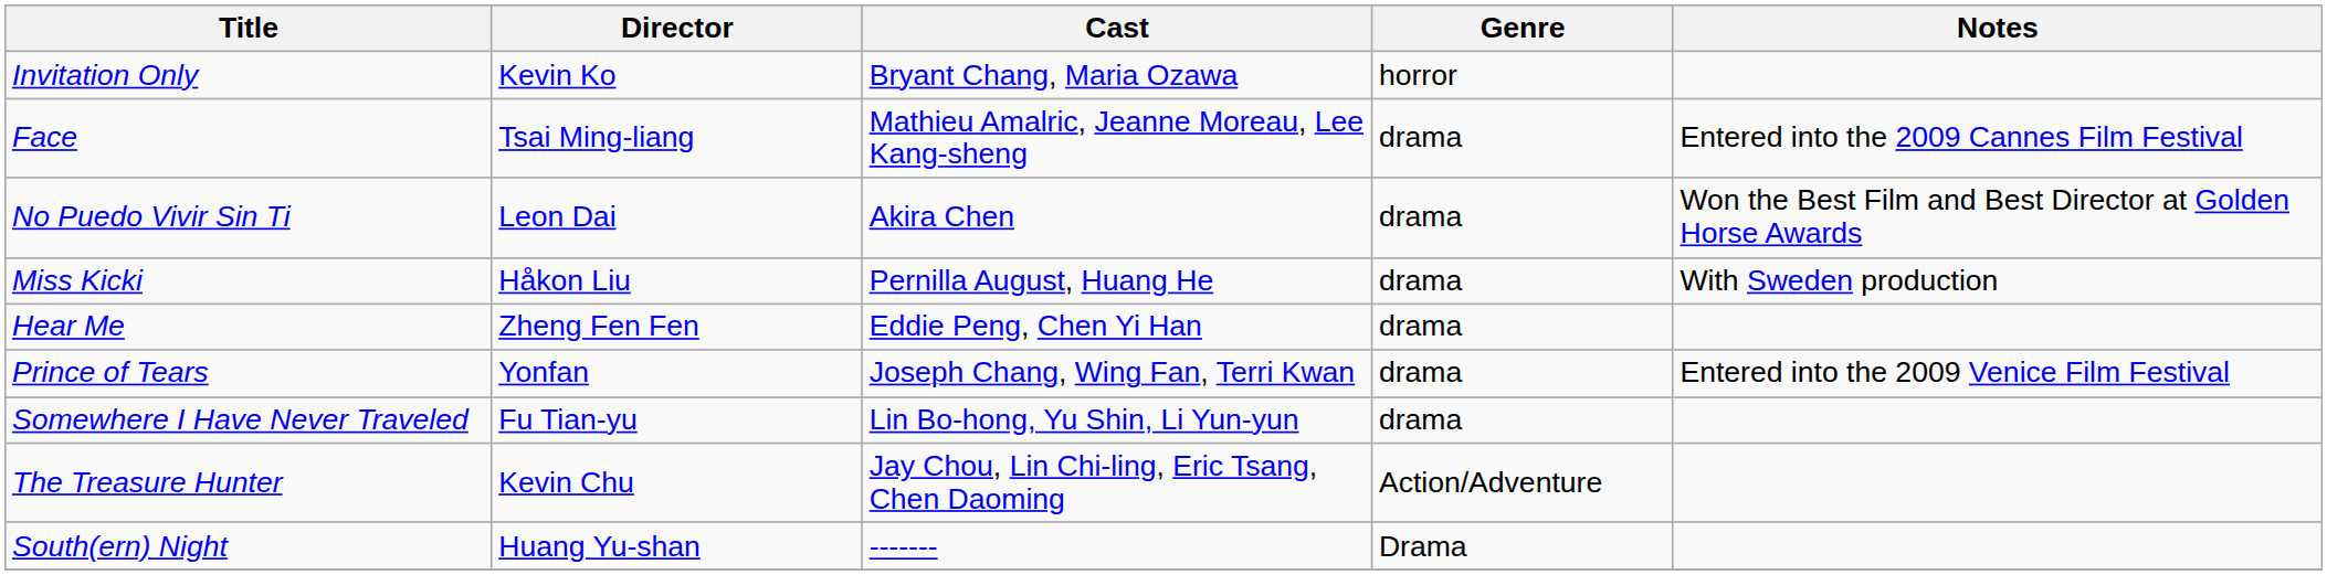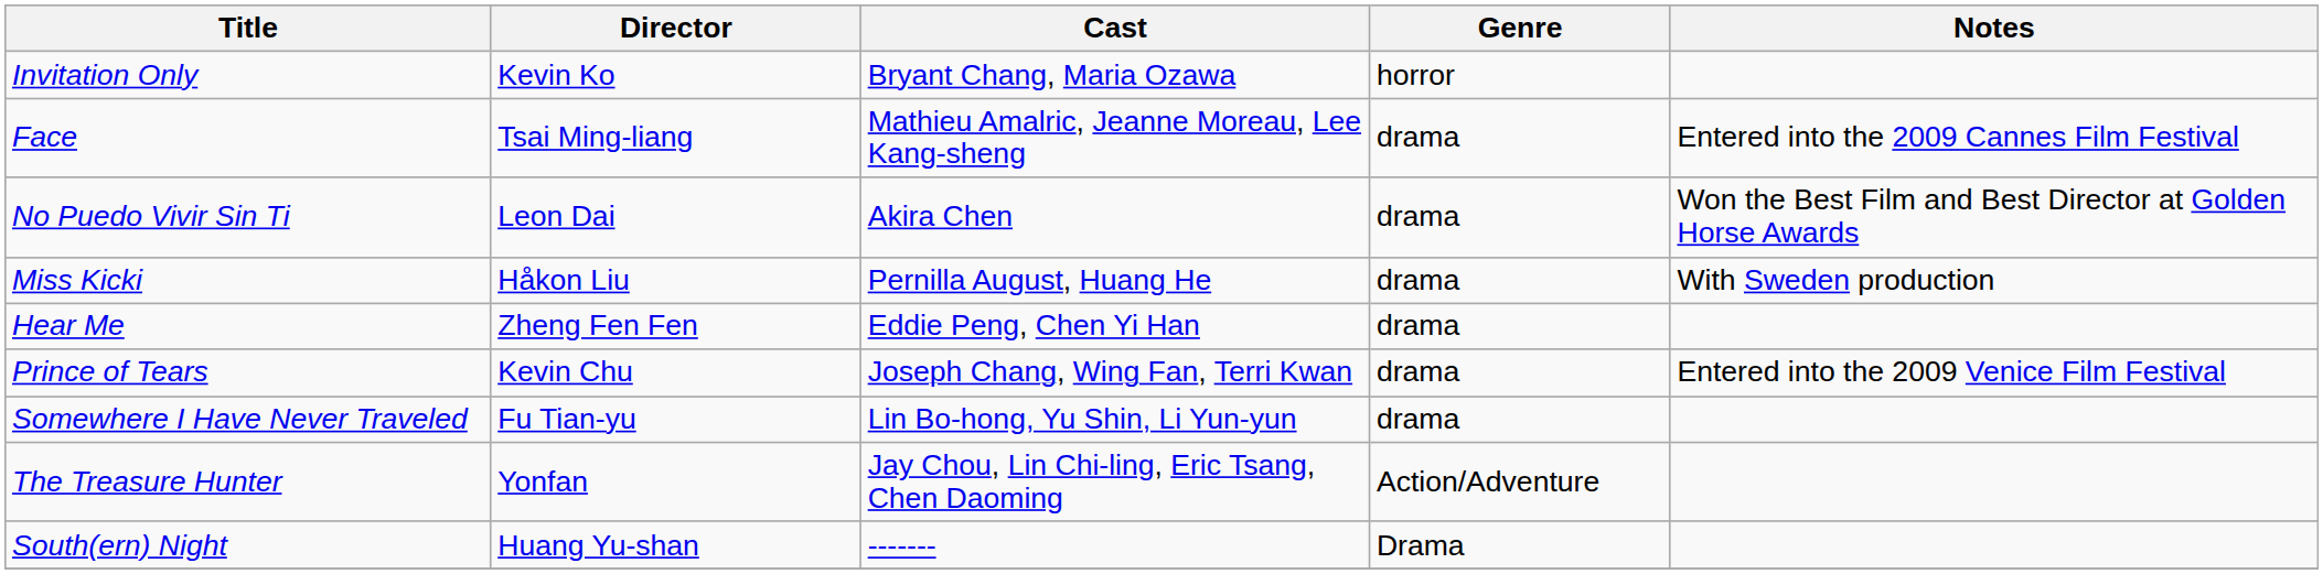 <table class="wikitable" width= "100%">
 <tr>
 <th width=21%>Title</th>
 <th width=16%>Director</th>
 <th width=22%>Cast</th>
 <th width=13%>Genre</th>
 <th width=28%>Notes</th>
 </tr>
 <tr>
 <td><em><a href='#'>Invitation Only</a></em></td>
 <td><a href='#'>Kevin Ko</a></td>
 <td><a href='#'>Bryant Chang</a>, <a href='#'>Maria Ozawa</a></td>
 <td>horror</td>
 <td></td>
 </tr>
 <tr>
 <td><em><a href='#'>Face</a></em></td>
 <td><a href='#'>Tsai Ming-liang</a></td>
 <td><a href='#'>Mathieu Amalric</a>, <a href='#'>Jeanne Moreau</a>, <a href='#'>Lee Kang-sheng</a></td>
 <td>drama</td>
 <td>Entered into the <a href='#'>2009 Cannes Film Festival</a></td>
 </tr>
 <tr>
 <td><em><a href='#'>No Puedo Vivir Sin Ti</a></em></td>
 <td><a href='#'>Leon Dai</a></td>
 <td><a href='#'>Akira Chen</a></td>
 <td>drama</td>
 <td>Won the Best Film and Best Director at <a href='#'>Golden Horse Awards</a></td>
 </tr>
 <tr>
 <td><em><a href='#'>Miss Kicki</a></em></td>
 <td><a href='#'>Håkon Liu</a></td>
 <td><a href='#'>Pernilla August</a>, <a href='#'>Huang He</a></td>
 <td>drama</td>
 <td>With <a href='#'>Sweden</a> production</td>
 </tr>
 <tr>
 <td><em><a href='#'>Hear Me</a></em></td>
 <td><a href='#'>Zheng Fen Fen</a></td>
 <td><a href='#'>Eddie Peng</a>, <a href='#'>Chen Yi Han</a></td>
 <td>drama</td>
 <td></td>
 </tr>
 <tr>
 <td><em><a href='#'>Prince of Tears</a></em></td>
-<td><a href='#'>Yonfan</a></td>
+<td><a href='#'>Kevin Chu</a></td>
 <td><a href='#'>Joseph Chang</a>, <a href='#'>Wing Fan</a>, <a href='#'>Terri Kwan</a></td>
 <td>drama</td>
 <td>Entered into the 2009 <a href='#'>Venice Film Festival</a></td>
 </tr>
 <tr>
 <td><em><a href='#'>Somewhere I Have Never Traveled</a></em></td>
 <td><a href='#'>Fu Tian-yu</a></td>
 <td><a href='#'>Lin Bo-hong, Yu Shin, Li Yun-yun</a></td>
 <td>drama</td>
 <td></td>
 </tr>
 <tr>
 <td><em><a href='#'>The Treasure Hunter</a></em></td>
-<td><a href='#'>Kevin Chu</a></td>
+<td><a href='#'>Yonfan</a></td>
 <td><a href='#'>Jay Chou</a>, <a href='#'>Lin Chi-ling</a>, <a href='#'>Eric Tsang</a>, <a href='#'>Chen Daoming</a></td>
 <td>Action/Adventure</td>
 <td></td>
 </tr>
 <tr>
 <td><em><a href='#'>South(ern) Night</a></em></td>
 <td><a href='#'>Huang Yu-shan</a></td>
 <td><a href='#'>-------</a></td>
 <td>Drama</td>
 <td></td>
 </tr>
 <tr>
 </tr>
 </table>
